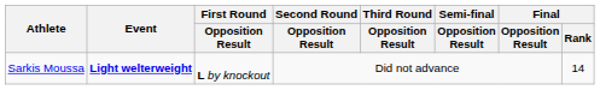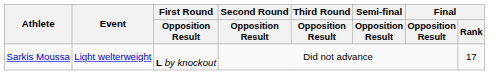 <table class=wikitable style=font-size:90%;text-align:center>
 <tr>
 <th rowspan=2>Athlete</th>
 <th rowspan=2>Event</th>
 <th>First Round</th>
 <th>Second Round</th>
 <th>Third Round</th>
 <th>Semi-final</th>
 <th colspan=2>Final</th>
 </tr>
 <tr style=font-size:95%>
 <th>Opposition<br>Result</th>
 <th>Opposition<br>Result</th>
 <th>Opposition<br>Result</th>
 <th>Opposition<br>Result</th>
 <th>Opposition<br>Result</th>
 <th>Rank</th>
 </tr>
 <tr>
 <td align=left><a href='#'>Sarkis Moussa</a></td>
-<td align=left><strong><a href='#'>Light welterweight</a></strong></td>
+<td align=left><a href='#'>Light welterweight</a></td>
 <td><br><strong>L</strong> <em>by knockout</em></td>
 <td colspan=4>Did not advance</td>
-<td align=center>14</td>
+<td align=center>17</td>
 </tr>
 </table>
